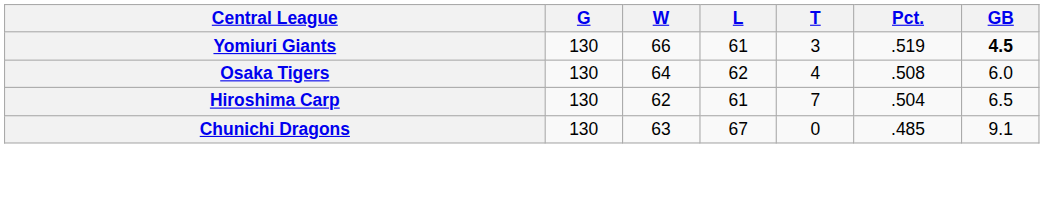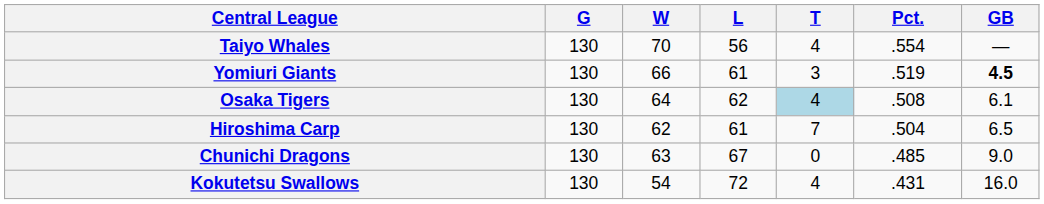 <table class="wikitable plainrowheaders" width="60%" style="text-align:center;">
 <tr>
 <th scope="col" width="35%"><a href='#'>Central League</a></th>
 <th scope="col" width="5%"><a href='#'>G</a></th>
 <th scope="col" width="5%"><a href='#'>W</a></th>
 <th scope="col" width="5%"><a href='#'>L</a></th>
 <th scope="col" width="5%"><a href='#'>T</a></th>
 <th scope="col" width="7%"><a href='#'>Pct.</a></th>
 <th scope="col" width="5%"><a href='#'>GB</a></th>
+</tr>
+<tr>
+<th scope="row" style="text-align:center;"><a href='#'>Taiyo Whales</a></th>
+<td>130</td>
+<td>70</td>
+<td>56</td>
+<td>4</td>
+<td>.554</td>
+<td>—</td>
 </tr>
 <tr>
 <th scope="row" style="text-align:center;"><a href='#'>Yomiuri Giants</a></th>
 <td>130</td>
 <td>66</td>
 <td>61</td>
 <td>3</td>
 <td>.519</td>
 <td><strong>4.5</strong></td>
 </tr>
 <tr>
 <th scope="row" style="text-align:center;"><a href='#'>Osaka Tigers</a></th>
 <td>130</td>
 <td>64</td>
 <td>62</td>
-<td>4</td>
+<td style="background: lightblue;">4</td>
 <td>.508</td>
-<td>6.0</td>
+<td>6.1</td>
 </tr>
 <tr>
 <th scope="row" style="text-align:center;"><a href='#'>Hiroshima Carp</a></th>
 <td>130</td>
 <td>62</td>
 <td>61</td>
 <td>7</td>
 <td>.504</td>
 <td>6.5</td>
 </tr>
 <tr>
 <th scope="row" style="text-align:center;"><a href='#'>Chunichi Dragons</a></th>
 <td>130</td>
 <td>63</td>
 <td>67</td>
 <td>0</td>
 <td>.485</td>
-<td>9.1</td>
+<td>9.0</td>
+</tr>
+<tr>
+<th scope="row" style="text-align:center;"><a href='#'>Kokutetsu Swallows</a></th>
+<td>130</td>
+<td>54</td>
+<td>72</td>
+<td>4</td>
+<td>.431</td>
+<td>16.0</td>
 </tr>
 </table>
